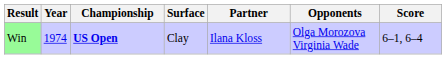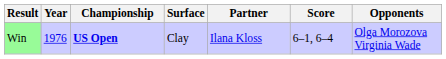 <table class="sortable wikitable">
 <tr>
 <th style="width:40px">Result</th>
 <th style="width:35px">Year</th>
 <th style="width:140px">Championship</th>
 <th style="width:50px">Surface</th>
 <th style="width:150px">Partner</th>
+<th style="width:110px" class="unsortable">Score</th>
 <th style="width:150px">Opponents</th>
-<th style="width:110px" class="unsortable">Score</th>
 </tr>
 <tr style="background:#ccf;">
 <td style="background:#98fb98;">Win</td>
-<td><a href='#'>1974</a></td>
+<td><a href='#'>1976</a></td>
 <td><strong><a href='#'>US Open</a></strong></td>
 <td>Clay</td>
 <td> <a href='#'>Ilana Kloss</a></td>
+<td>6–1, 6–4</td>
 <td> <a href='#'>Olga Morozova</a> <br>  <a href='#'>Virginia Wade</a></td>
-<td>6–1, 6–4</td>
 </tr>
 </table>
